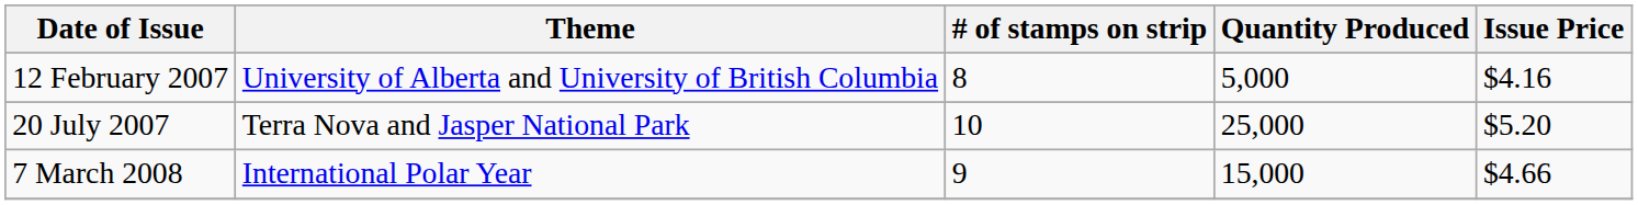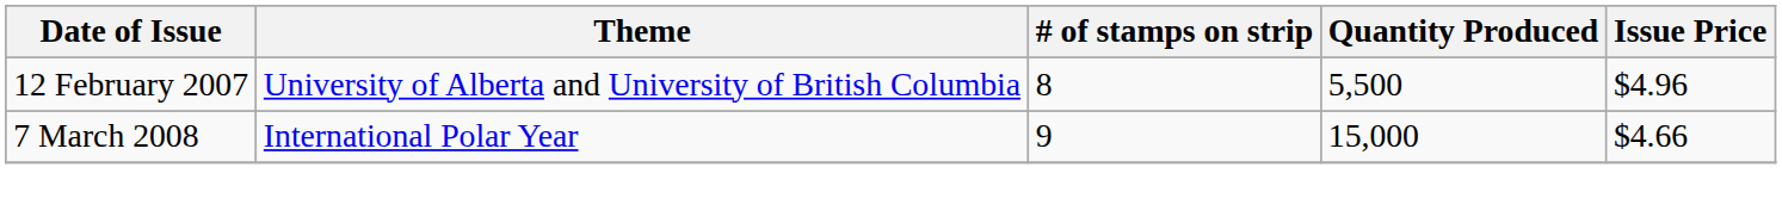 <table class="wikitable sortable">
 <tr>
 <th>Date of Issue</th>
 <th>Theme</th>
 <th># of stamps on strip</th>
 <th>Quantity Produced</th>
 <th>Issue Price</th>
 </tr>
 <tr>
 <td>12 February 2007</td>
 <td><a href='#'>University of Alberta</a> and <a href='#'>University of British Columbia</a></td>
 <td>8</td>
-<td>5,000</td>
-<td>$4.16</td>
-</tr>
-<tr>
-<td>20 July 2007</td>
-<td>Terra Nova and <a href='#'>Jasper National Park</a></td>
-<td>10</td>
-<td>25,000</td>
-<td>$5.20</td>
+<td>5,500</td>
+<td>$4.96</td>
 </tr>
 <tr>
 <td>7 March 2008</td>
 <td><a href='#'>International Polar Year</a></td>
 <td>9</td>
 <td>15,000</td>
 <td>$4.66</td>
 </tr>
 <tr>
 </tr>
 </table>
